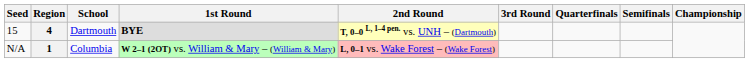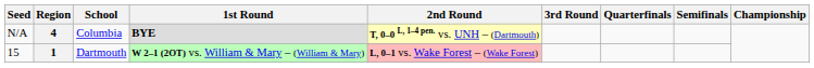 <table class="sortable wikitable" style="white-space:nowrap; font-size:90%;">
 <tr>
 <th>Seed</th>
 <th>Region</th>
 <th>School</th>
 <th>1st Round</th>
 <th>2nd Round</th>
 <th>3rd Round</th>
 <th>Quarterfinals</th>
 <th>Semifinals</th>
 <th>Championship</th>
 </tr>
 <tr>
-<td>15</td>
+<td>N/A</td>
 <th>4</th>
-<td><a href='#'>Dartmouth</a></td>
+<td><a href='#'>Columbia</a></td>
 <td style="background:#DDD;"><strong>BYE</strong></td>
 <td style="background:#FFB;"><small><strong>T, 0–0 <sup>L, 1–4 pen.</sup></strong></small> vs. <a href='#'>UNH</a> – <small>(<a href='#'>Dartmouth</a>)</small></td>
 <td></td>
 <td></td>
 <td></td>
 </tr>
 <tr>
-<td>N/A</td>
+<td>15</td>
 <th>1</th>
-<td><a href='#'>Columbia</a></td>
+<td><a href='#'>Dartmouth</a></td>
 <td style="background:#bfb;"><small><strong>W 2–1 (2OT)</strong></small> vs. <a href='#'>William & Mary</a> – <small>(<a href='#'>William & Mary</a>)</small></td>
 <td style="background:#FBB"><small><strong>L, 0–1 </strong></small> vs. <a href='#'>Wake Forest</a> – <small>(<a href='#'>Wake Forest</a>)</small></td>
 <td></td>
 <td></td>
 <td></td>
 </tr>
 </table>
